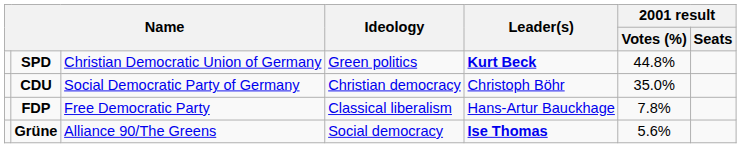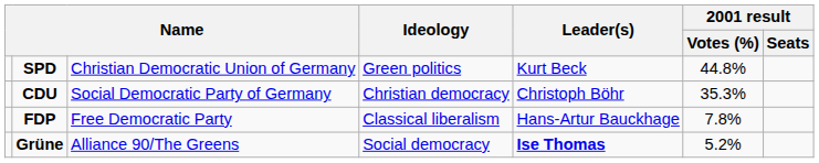 <table class="wikitable">
 <tr>
 <th rowspan=2 colspan=3>Name</th>
 <th rowspan=2>Ideology</th>
 <th rowspan=2>Leader(s)</th>
 <th colspan=2>2001 result</th>
 </tr>
 <tr>
 <th>Votes (%)</th>
 <th>Seats</th>
 </tr>
 <tr>
 <td bgcolor=></td>
 <td align=center><strong>SPD</strong></td>
 <td><a href='#'>Christian Democratic Union of Germany</a><br></td>
 <td><a href='#'>Green politics</a></td>
-<td><strong><a href='#'>Kurt Beck</a></strong></td>
+<td><a href='#'>Kurt Beck</a></td>
 <td align=center>44.8%</td>
 <td></td>
 </tr>
 <tr>
 <td bgcolor=></td>
 <td align=center><strong>CDU</strong></td>
 <td><a href='#'>Social Democratic Party of Germany</a><br></td>
 <td><a href='#'>Christian democracy</a></td>
 <td><a href='#'>Christoph Böhr</a></td>
-<td align=center>35.0%</td>
+<td align=center>35.3%</td>
 <td></td>
 </tr>
 <tr>
 <td bgcolor=></td>
 <td align=center><strong>FDP</strong></td>
 <td><a href='#'>Free Democratic Party</a><br></td>
 <td><a href='#'>Classical liberalism</a></td>
 <td><a href='#'>Hans-Artur Bauckhage</a></td>
 <td align=center>7.8%</td>
 <td></td>
 </tr>
 <tr>
 <td bgcolor=></td>
 <td align=center><strong>Grüne</strong></td>
 <td><a href='#'>Alliance 90/The Greens</a><br></td>
 <td><a href='#'>Social democracy</a></td>
 <td><strong><a href='#'>Ise Thomas</a></strong></td>
-<td align=center>5.6%</td>
+<td align=center>5.2%</td>
 <td></td>
 </tr>
 </table>
